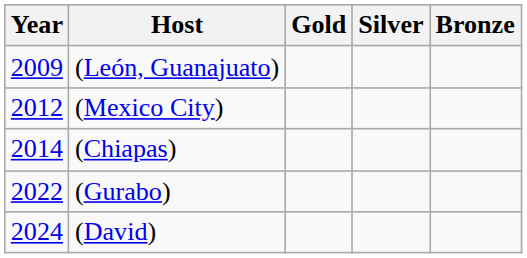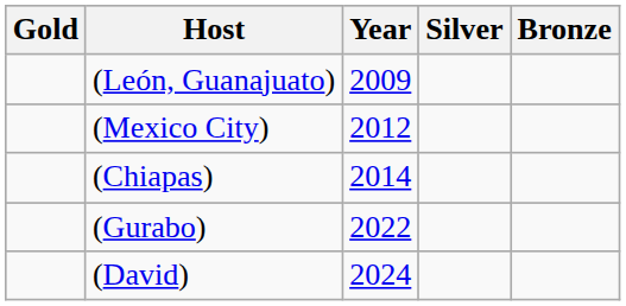 <table class=wikitable>
 <tr>
+<th>Gold</th>
+<th>Host</th>
 <th>Year</th>
-<th>Host</th>
-<th>Gold</th>
 <th>Silver</th>
 <th>Bronze</th>
 </tr>
 <tr>
+<td><strong></strong></td>
+<td> (<a href='#'>León, Guanajuato</a>)</td>
 <td><a href='#'>2009</a></td>
-<td> (<a href='#'>León, Guanajuato</a>)</td>
-<td><strong></strong></td>
 <td></td>
 <td></td>
 </tr>
 <tr>
+<td><strong></strong></td>
+<td> (<a href='#'>Mexico City</a>)</td>
 <td><a href='#'>2012</a></td>
-<td> (<a href='#'>Mexico City</a>)</td>
-<td><strong></strong></td>
 <td></td>
 <td></td>
 </tr>
 <tr>
+<td><strong></strong></td>
+<td> (<a href='#'>Chiapas</a>)</td>
 <td><a href='#'>2014</a></td>
-<td> (<a href='#'>Chiapas</a>)</td>
-<td><strong></strong></td>
 <td></td>
 <td></td>
 </tr>
 <tr>
+<td><strong></strong></td>
+<td> (<a href='#'>Gurabo</a>)</td>
 <td><a href='#'>2022</a></td>
-<td> (<a href='#'>Gurabo</a>)</td>
-<td><strong></strong></td>
 <td></td>
 <td></td>
 </tr>
 <tr>
+<td><strong></strong></td>
+<td> (<a href='#'>David</a>)</td>
 <td><a href='#'>2024</a></td>
-<td> (<a href='#'>David</a>)</td>
-<td><strong></strong></td>
 <td></td>
 <td></td>
 </tr>
 </table>
